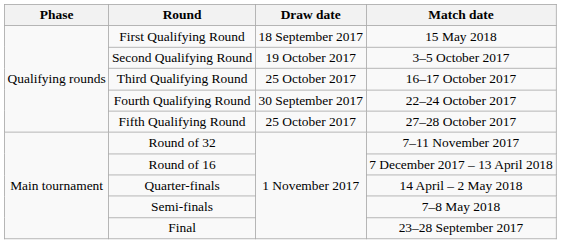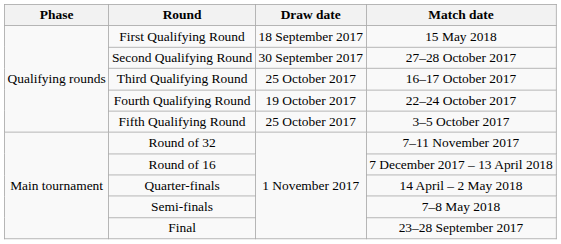 <table class="wikitable" style="text-align:center">
 <tr>
 <th>Phase</th>
 <th>Round</th>
 <th>Draw date</th>
 <th>Match date</th>
 </tr>
 <tr>
 <td rowspan=5>Qualifying rounds</td>
 <td>First Qualifying Round</td>
 <td>18 September 2017</td>
 <td>15 May 2018</td>
 </tr>
 <tr>
 <td>Second Qualifying Round</td>
-<td>19 October 2017</td>
-<td>3–5 October 2017</td>
+<td>30 September 2017</td>
+<td>27–28 October 2017</td>
 </tr>
 <tr>
 <td>Third Qualifying Round</td>
 <td>25 October 2017</td>
 <td>16–17 October 2017</td>
 </tr>
 <tr>
 <td>Fourth Qualifying Round</td>
-<td>30 September 2017</td>
+<td>19 October 2017</td>
 <td>22–24 October 2017</td>
 </tr>
 <tr>
 <td>Fifth Qualifying Round</td>
 <td>25 October 2017</td>
-<td>27–28 October 2017</td>
+<td>3–5 October 2017</td>
 </tr>
 <tr>
 <td rowspan=5>Main tournament</td>
 <td>Round of 32</td>
 <td rowspan=5>1 November 2017</td>
 <td>7–11 November 2017</td>
 </tr>
 <tr>
 <td>Round of 16</td>
 <td>7 December 2017 – 13 April 2018</td>
 </tr>
 <tr>
 <td>Quarter-finals</td>
 <td>14 April – 2 May 2018</td>
 </tr>
 <tr>
 <td>Semi-finals</td>
 <td>7–8 May 2018</td>
 </tr>
 <tr>
 <td>Final</td>
 <td>23–28 September 2017</td>
 </tr>
 </table>
